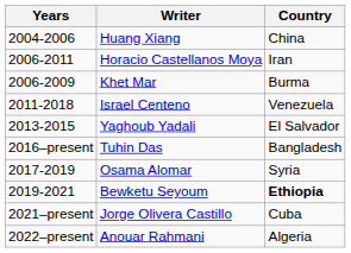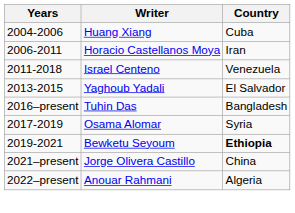 <table class ="wikitable sortable">
 <tr>
 <th>Years</th>
 <th>Writer</th>
 <th>Country</th>
 </tr>
 <tr>
 <td>2004-2006</td>
 <td><a href='#'>Huang Xiang</a></td>
-<td>China</td>
+<td>Cuba</td>
 </tr>
 <tr>
 <td>2006-2011</td>
 <td><a href='#'>Horacio Castellanos Moya</a></td>
 <td>Iran</td>
-</tr>
-<tr>
-<td>2006-2009</td>
-<td><a href='#'>Khet Mar</a></td>
-<td>Burma</td>
 </tr>
 <tr>
 <td>2011-2018</td>
 <td><a href='#'>Israel Centeno</a></td>
 <td>Venezuela</td>
 </tr>
 <tr>
 <td>2013-2015</td>
 <td><a href='#'>Yaghoub Yadali</a></td>
 <td>El Salvador</td>
 </tr>
 <tr>
 <td>2016–present</td>
 <td><a href='#'>Tuhin Das</a></td>
 <td>Bangladesh</td>
 </tr>
 <tr>
 <td>2017-2019</td>
 <td><a href='#'>Osama Alomar</a></td>
 <td>Syria</td>
 </tr>
 <tr>
 <td>2019-2021</td>
 <td><a href='#'>Bewketu Seyoum</a></td>
 <td><strong>Ethiopia</strong></td>
 </tr>
 <tr>
 <td>2021–present</td>
 <td><a href='#'>Jorge Olivera Castillo</a></td>
-<td>Cuba</td>
+<td>China</td>
 </tr>
 <tr>
 <td>2022–present</td>
 <td><a href='#'>Anouar Rahmani</a></td>
 <td>Algeria</td>
 </tr>
 </table>
